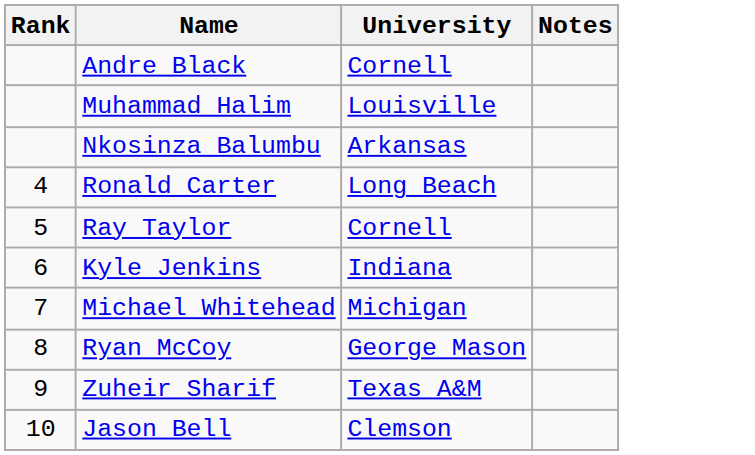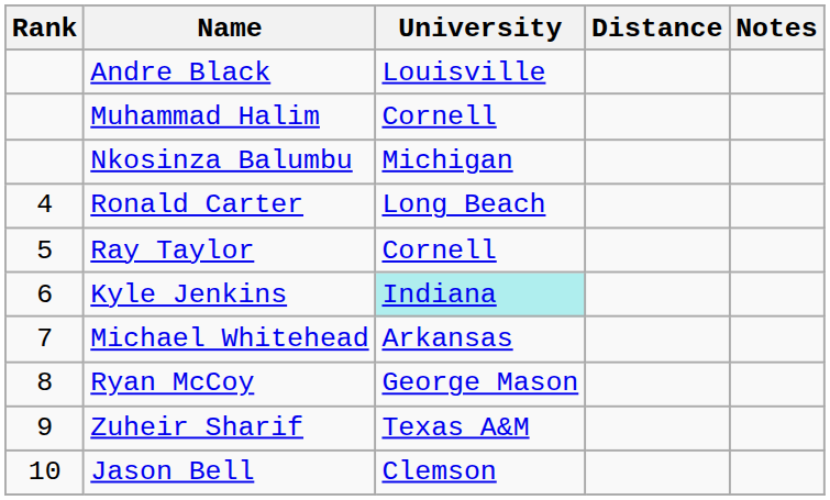 <table class="wikitable sortable" style="text-align:center">
 <tr>
 <th>Rank</th>
 <th>Name</th>
 <th>University</th>
+<th>Distance</th>
 <th>Notes</th>
 </tr>
 <tr>
 <td></td>
 <td align=left><a href='#'>Andre Black</a></td>
-<td align=left><a href='#'>Cornell</a></td>
+<td align="left"><a href='#'>Louisville</a></td>
+<td></td>
 <td></td>
 </tr>
 <tr>
 <td></td>
 <td align=left><a href='#'>Muhammad Halim</a></td>
-<td align="left"><a href='#'>Louisville</a></td>
+<td align=left><a href='#'>Cornell</a></td>
+<td></td>
 <td></td>
 </tr>
 <tr>
 <td></td>
 <td align=left><a href='#'>Nkosinza Balumbu</a></td>
-<td align="left"><a href='#'>Arkansas</a></td>
+<td align="left"><a href='#'>Michigan</a></td>
+<td></td>
 <td></td>
 </tr>
 <tr>
 <td>4</td>
 <td align=left><a href='#'>Ronald Carter</a></td>
 <td align="left"><a href='#'>Long Beach</a></td>
 <td></td>
+<td></td>
 </tr>
 <tr>
 <td>5</td>
 <td align=left><a href='#'>Ray Taylor</a></td>
 <td align="left"><a href='#'>Cornell</a></td>
 <td></td>
+<td></td>
 </tr>
 <tr>
 <td>6</td>
 <td align=left><a href='#'>Kyle Jenkins</a></td>
-<td align="left"><a href='#'>Indiana</a></td>
+<td align="left" style="background: paleturquoise;"><a href='#'>Indiana</a></td>
+<td></td>
 <td></td>
 </tr>
 <tr>
 <td>7</td>
 <td align=left><a href='#'>Michael Whitehead</a></td>
-<td align="left"><a href='#'>Michigan</a></td>
+<td align="left"><a href='#'>Arkansas</a></td>
+<td></td>
 <td></td>
 </tr>
 <tr>
 <td>8</td>
 <td align=left><a href='#'>Ryan McCoy</a></td>
 <td align="left"><a href='#'>George Mason</a></td>
 <td></td>
+<td></td>
 </tr>
 <tr>
 <td>9</td>
 <td align=left><a href='#'>Zuheir Sharif</a></td>
 <td align="left"><a href='#'>Texas A&M</a></td>
+<td></td>
 <td></td>
 </tr>
 <tr>
 <td>10</td>
 <td align=left><a href='#'>Jason Bell</a></td>
 <td align="left"><a href='#'>Clemson</a></td>
 <td></td>
+<td></td>
 </tr>
 </table>
